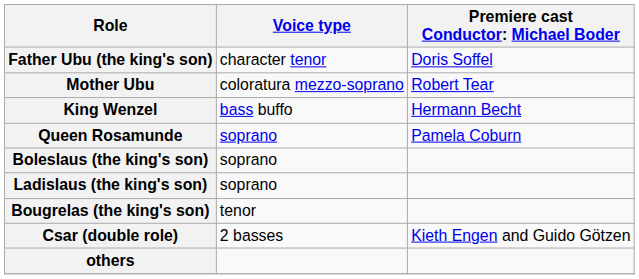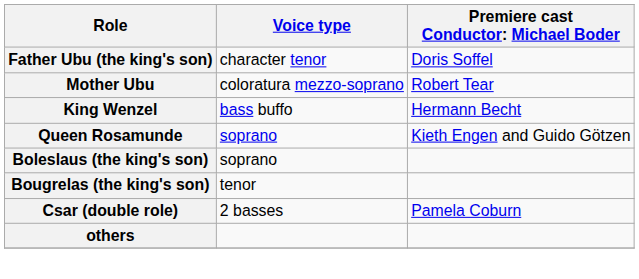 <table class="wikitable plainrowheaders">
 <tr>
 <th scope="col">Role</th>
 <th scope="col"><a href='#'>Voice type</a></th>
 <th scope="col">Premiere cast<br><a href='#'>Conductor</a>: <a href='#'>Michael Boder</a></th>
 </tr>
 <tr>
 <th scope="row">Father Ubu (the king's son)</th>
 <td>character <a href='#'>tenor</a></td>
 <td><a href='#'>Doris Soffel</a></td>
 </tr>
 <tr>
 <th scope="row">Mother Ubu</th>
 <td>coloratura <a href='#'>mezzo-soprano</a></td>
 <td><a href='#'>Robert Tear</a></td>
 </tr>
 <tr>
 <th scope="row">King Wenzel</th>
 <td><a href='#'>bass</a> buffo</td>
 <td><a href='#'>Hermann Becht</a></td>
 </tr>
 <tr>
 <th scope="row">Queen Rosamunde</th>
 <td><a href='#'>soprano</a></td>
-<td><a href='#'>Pamela Coburn</a></td>
+<td><a href='#'>Kieth Engen</a> and Guido Götzen</td>
 </tr>
 <tr>
 <th scope="row">Boleslaus (the king's son)</th>
-<td>soprano</td>
-<td></td>
-</tr>
-<tr>
-<th scope="row">Ladislaus (the king's son)</th>
 <td>soprano</td>
 <td></td>
 </tr>
 <tr>
 <th scope="row">Bougrelas (the king's son)</th>
 <td>tenor</td>
 <td></td>
 </tr>
 <tr>
 <th scope="row">Csar (double role)</th>
 <td>2 basses</td>
-<td><a href='#'>Kieth Engen</a> and Guido Götzen</td>
+<td><a href='#'>Pamela Coburn</a></td>
 </tr>
 <tr>
 <th scope="row">others</th>
 <td></td>
 <td></td>
 </tr>
 <tr>
 </tr>
 </table>
